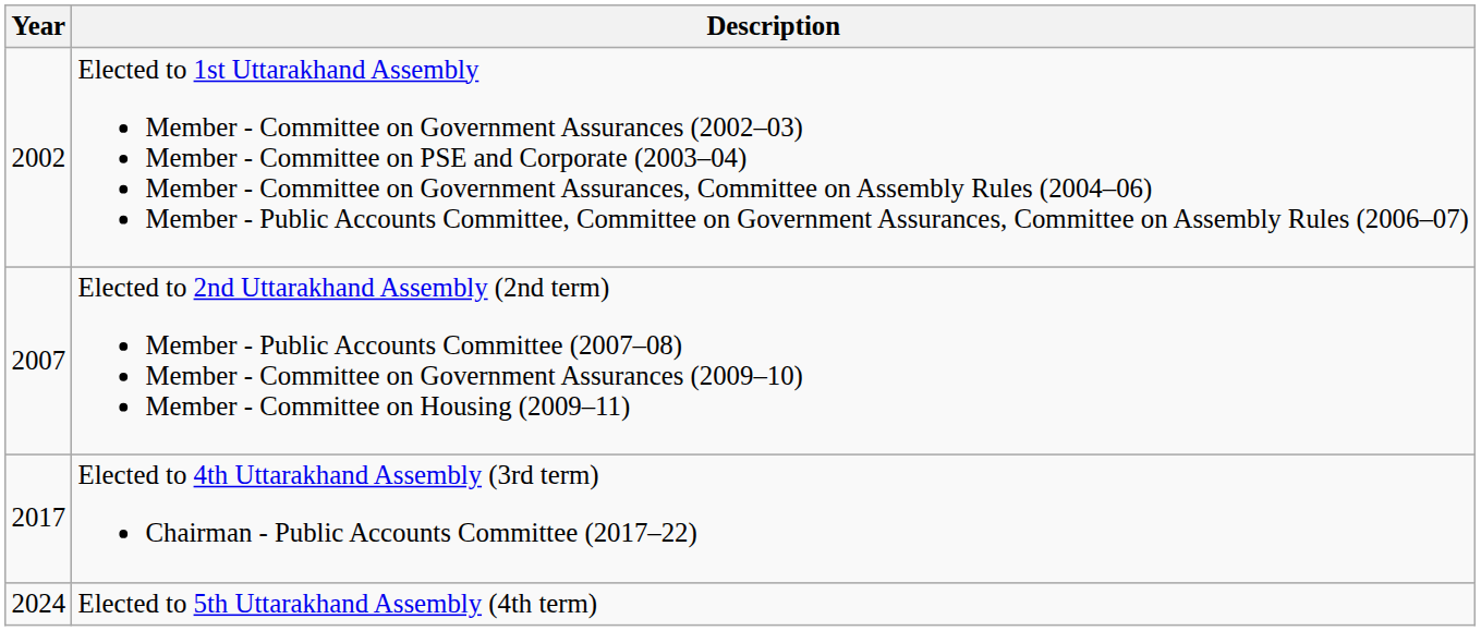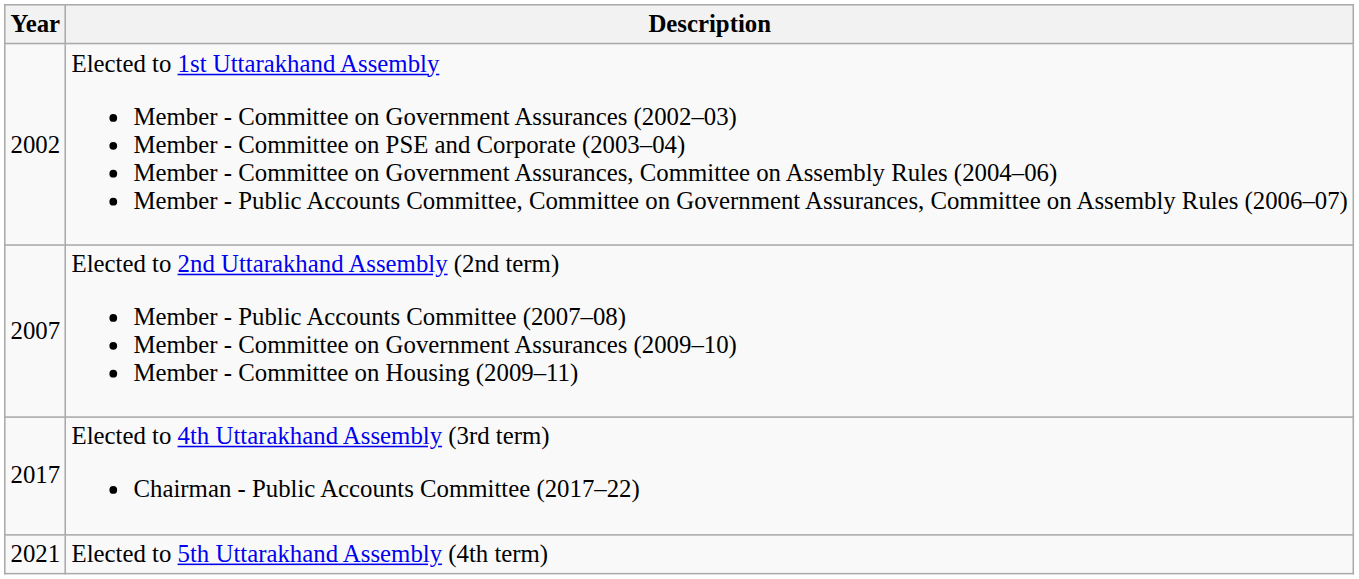 <table class="wikitable">
 <tr>
 <th>Year</th>
 <th>Description</th>
 </tr>
 <tr>
 <td>2002</td>
 <td>Elected to <a href='#'>1st Uttarakhand Assembly</a><br><ul><li>Member - Committee on Government Assurances (2002–03)</li><li>Member - Committee on PSE and Corporate (2003–04)</li><li>Member - Committee on Government Assurances, Committee on Assembly Rules (2004–06)</li><li>Member - Public Accounts Committee, Committee on Government Assurances, Committee on Assembly Rules  (2006–07)</li></ul></td>
 </tr>
 <tr>
 <td>2007</td>
 <td>Elected to <a href='#'>2nd Uttarakhand Assembly</a> (2nd term)<br><ul><li>Member - Public Accounts Committee (2007–08)</li><li>Member - Committee on Government Assurances (2009–10)</li><li>Member - Committee on Housing (2009–11)</li></ul></td>
 </tr>
 <tr>
 <td>2017</td>
 <td>Elected to <a href='#'>4th Uttarakhand Assembly</a> (3rd term)<br><ul><li>Chairman - Public Accounts Committee (2017–22)</li></ul></td>
 </tr>
 <tr>
-<td>2024</td>
+<td>2021</td>
 <td>Elected to <a href='#'>5th Uttarakhand Assembly</a> (4th term)</td>
 </tr>
 </table>
